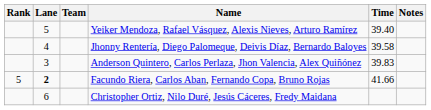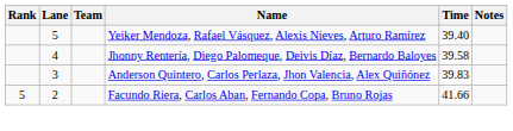 <table class="wikitable sortable" style="text-align:center;font-size:95%">
 <tr>
 <th>Rank</th>
 <th>Lane</th>
 <th>Team</th>
 <th>Name</th>
 <th>Time</th>
 <th>Notes</th>
 </tr>
 <tr>
 <td></td>
 <td>5</td>
 <td align=left></td>
 <td align=left><a href='#'>Yeiker Mendoza</a>, <a href='#'>Rafael Vásquez</a>, <a href='#'>Alexis Nieves</a>, <a href='#'>Arturo Ramírez</a></td>
 <td>39.40</td>
 <td></td>
 </tr>
 <tr>
 <td></td>
 <td>4</td>
 <td align=left></td>
 <td align=left><a href='#'>Jhonny Rentería</a>, <a href='#'>Diego Palomeque</a>, <a href='#'>Deivis Díaz</a>, <a href='#'>Bernardo Baloyes</a></td>
 <td>39.58</td>
 <td></td>
 </tr>
 <tr>
 <td></td>
 <td>3</td>
 <td align=left></td>
 <td align=left><a href='#'>Anderson Quintero</a>, <a href='#'>Carlos Perlaza</a>, <a href='#'>Jhon Valencia</a>, <a href='#'>Alex Quiñónez</a></td>
 <td>39.83</td>
 <td></td>
 </tr>
 <tr>
 <td>5</td>
-<td><strong>2</strong></td>
+<td>2</td>
 <td align=left></td>
 <td align=left><a href='#'>Facundo Riera</a>, <a href='#'>Carlos Aban</a>, <a href='#'>Fernando Copa</a>, <a href='#'>Bruno Rojas</a></td>
 <td>41.66</td>
 <td></td>
 </tr>
-<tr>
-<td></td>
-<td>6</td>
-<td align=left></td>
-<td align=left><a href='#'>Christopher Ortiz</a>, <a href='#'>Nilo Duré</a>, <a href='#'>Jesús Cáceres</a>, <a href='#'>Fredy Maidana</a></td>
-<td></td>
-<td></td>
-</tr>
 </table>
